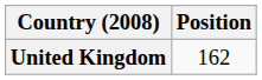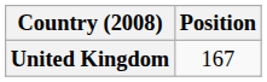 <table class="wikitable plainrowheaders">
 <tr>
 <th scope="col">Country (2008)</th>
 <th scope="col">Position</th>
 </tr>
 <tr>
 <th scope="row">United Kingdom</th>
-<td style="text-align:center;">162</td>
+<td style="text-align:center;">167</td>
 </tr>
 </table>
